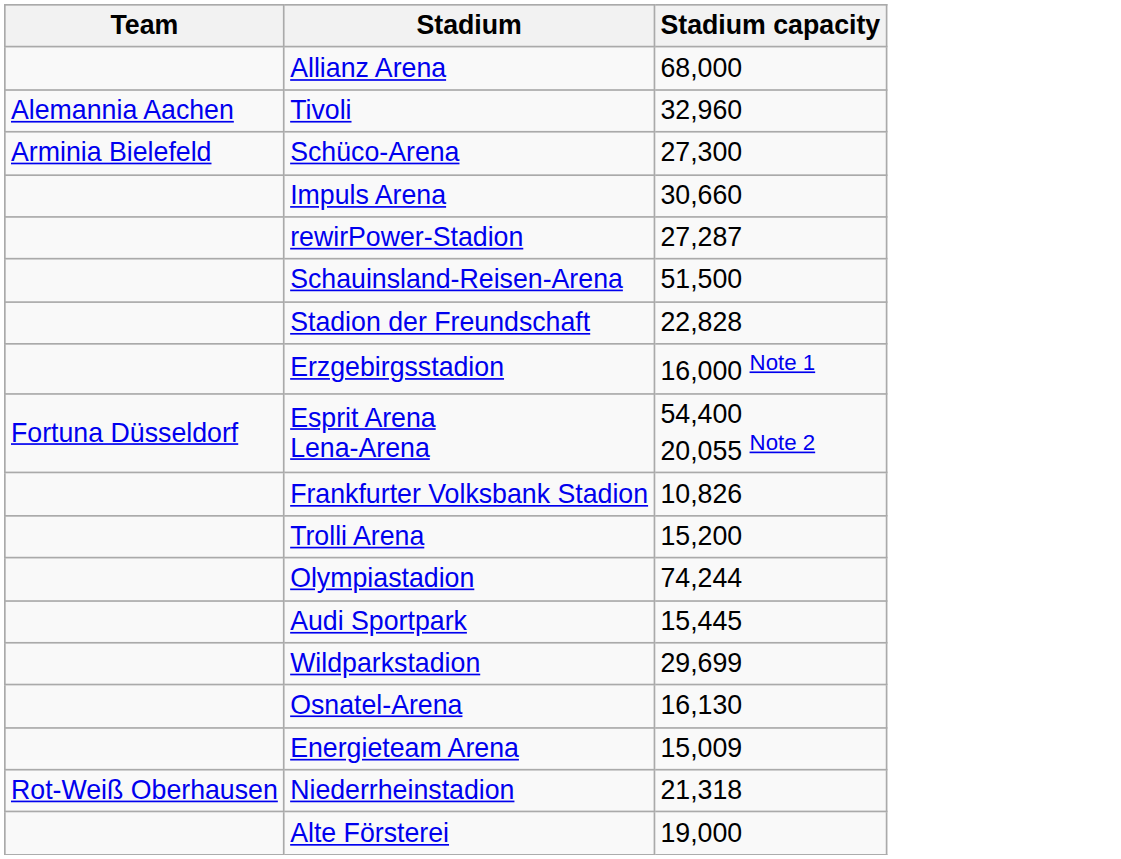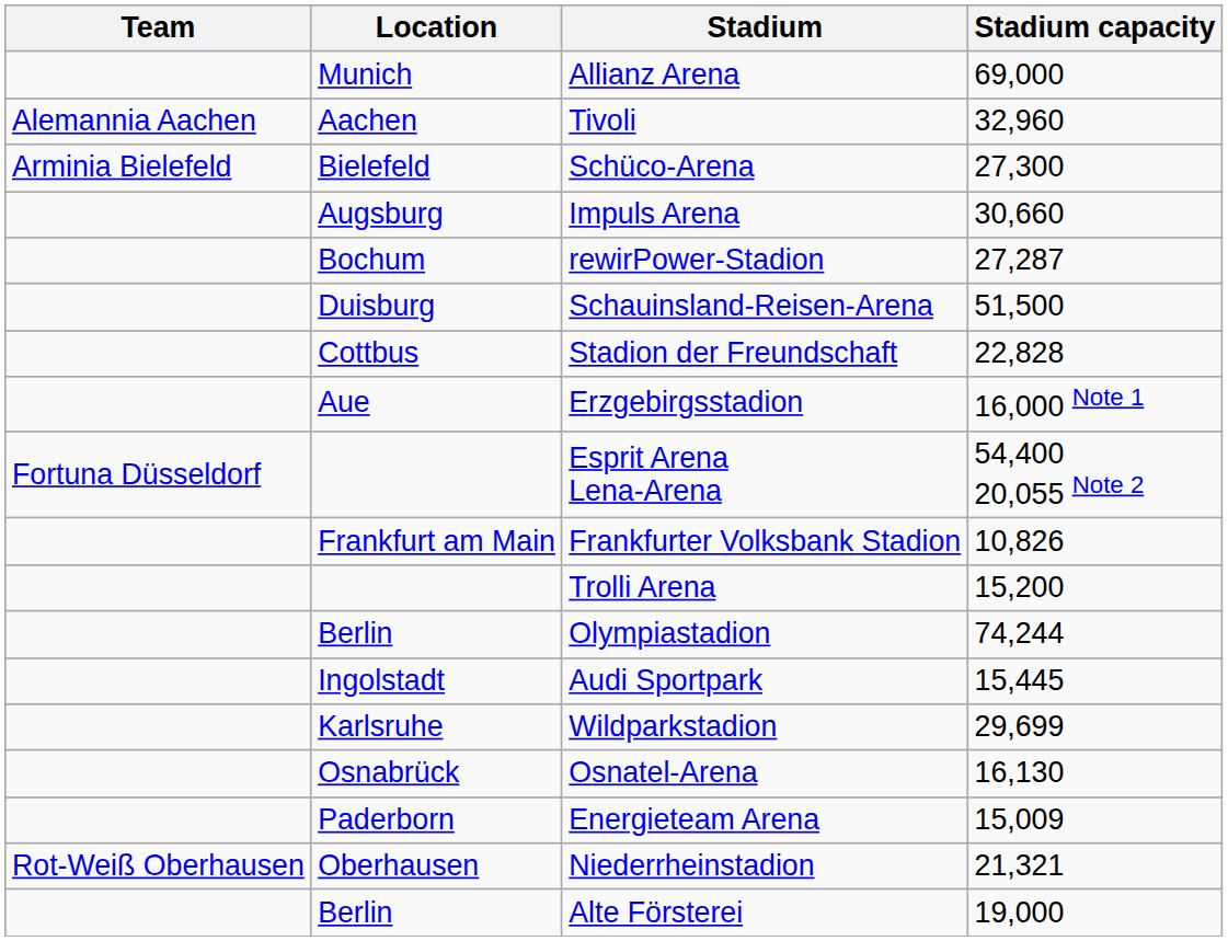 <table class="wikitable sortable">
 <tr>
 <th>Team</th>
+<th>Location</th>
 <th>Stadium</th>
 <th>Stadium capacity</th>
 </tr>
 <tr>
 <td></td>
+<td><a href='#'>Munich</a></td>
 <td><a href='#'>Allianz Arena</a></td>
-<td>68,000</td>
+<td>69,000</td>
 </tr>
 <tr>
 <td><a href='#'>Alemannia Aachen</a></td>
+<td><a href='#'>Aachen</a></td>
 <td><a href='#'>Tivoli</a></td>
 <td>32,960</td>
 </tr>
 <tr>
 <td><a href='#'>Arminia Bielefeld</a></td>
+<td><a href='#'>Bielefeld</a></td>
 <td><a href='#'>Schüco-Arena</a></td>
 <td>27,300</td>
 </tr>
 <tr>
 <td></td>
+<td><a href='#'>Augsburg</a></td>
 <td><a href='#'>Impuls Arena</a></td>
 <td>30,660</td>
 </tr>
 <tr>
 <td></td>
+<td><a href='#'>Bochum</a></td>
 <td><a href='#'>rewirPower-Stadion</a></td>
 <td>27,287</td>
 </tr>
 <tr>
 <td></td>
+<td><a href='#'>Duisburg</a></td>
 <td><a href='#'>Schauinsland-Reisen-Arena</a></td>
 <td>51,500</td>
 </tr>
 <tr>
 <td></td>
+<td><a href='#'>Cottbus</a></td>
 <td><a href='#'>Stadion der Freundschaft</a></td>
 <td>22,828</td>
 </tr>
 <tr>
 <td></td>
+<td><a href='#'>Aue</a></td>
 <td><a href='#'>Erzgebirgsstadion</a></td>
 <td>16,000 <sup><a href='#'>Note 1</a></sup></td>
 </tr>
 <tr>
 <td><a href='#'>Fortuna Düsseldorf</a></td>
+<td></td>
 <td><a href='#'>Esprit Arena</a><br><a href='#'>Lena-Arena</a></td>
 <td>54,400<br>20,055 <sup><a href='#'>Note 2</a></sup></td>
 </tr>
 <tr>
 <td></td>
+<td><a href='#'>Frankfurt am Main</a></td>
 <td><a href='#'>Frankfurter Volksbank Stadion</a></td>
 <td>10,826</td>
 </tr>
 <tr>
+<td></td>
 <td></td>
 <td><a href='#'>Trolli Arena</a></td>
 <td>15,200</td>
 </tr>
 <tr>
 <td></td>
+<td><a href='#'>Berlin</a></td>
 <td><a href='#'>Olympiastadion</a></td>
 <td>74,244</td>
 </tr>
 <tr>
 <td></td>
+<td><a href='#'>Ingolstadt</a></td>
 <td><a href='#'>Audi Sportpark</a></td>
 <td>15,445</td>
 </tr>
 <tr>
 <td></td>
+<td><a href='#'>Karlsruhe</a></td>
 <td><a href='#'>Wildparkstadion</a></td>
 <td>29,699</td>
 </tr>
 <tr>
 <td></td>
+<td><a href='#'>Osnabrück</a></td>
 <td><a href='#'>Osnatel-Arena</a></td>
 <td>16,130</td>
 </tr>
 <tr>
 <td></td>
+<td><a href='#'>Paderborn</a></td>
 <td><a href='#'>Energieteam Arena</a></td>
 <td>15,009</td>
 </tr>
 <tr>
 <td><a href='#'>Rot-Weiß Oberhausen</a></td>
+<td><a href='#'>Oberhausen</a></td>
 <td><a href='#'>Niederrheinstadion</a></td>
-<td>21,318</td>
+<td>21,321</td>
 </tr>
 <tr>
 <td></td>
+<td><a href='#'>Berlin</a></td>
 <td><a href='#'>Alte Försterei</a></td>
 <td>19,000</td>
 </tr>
 </table>
